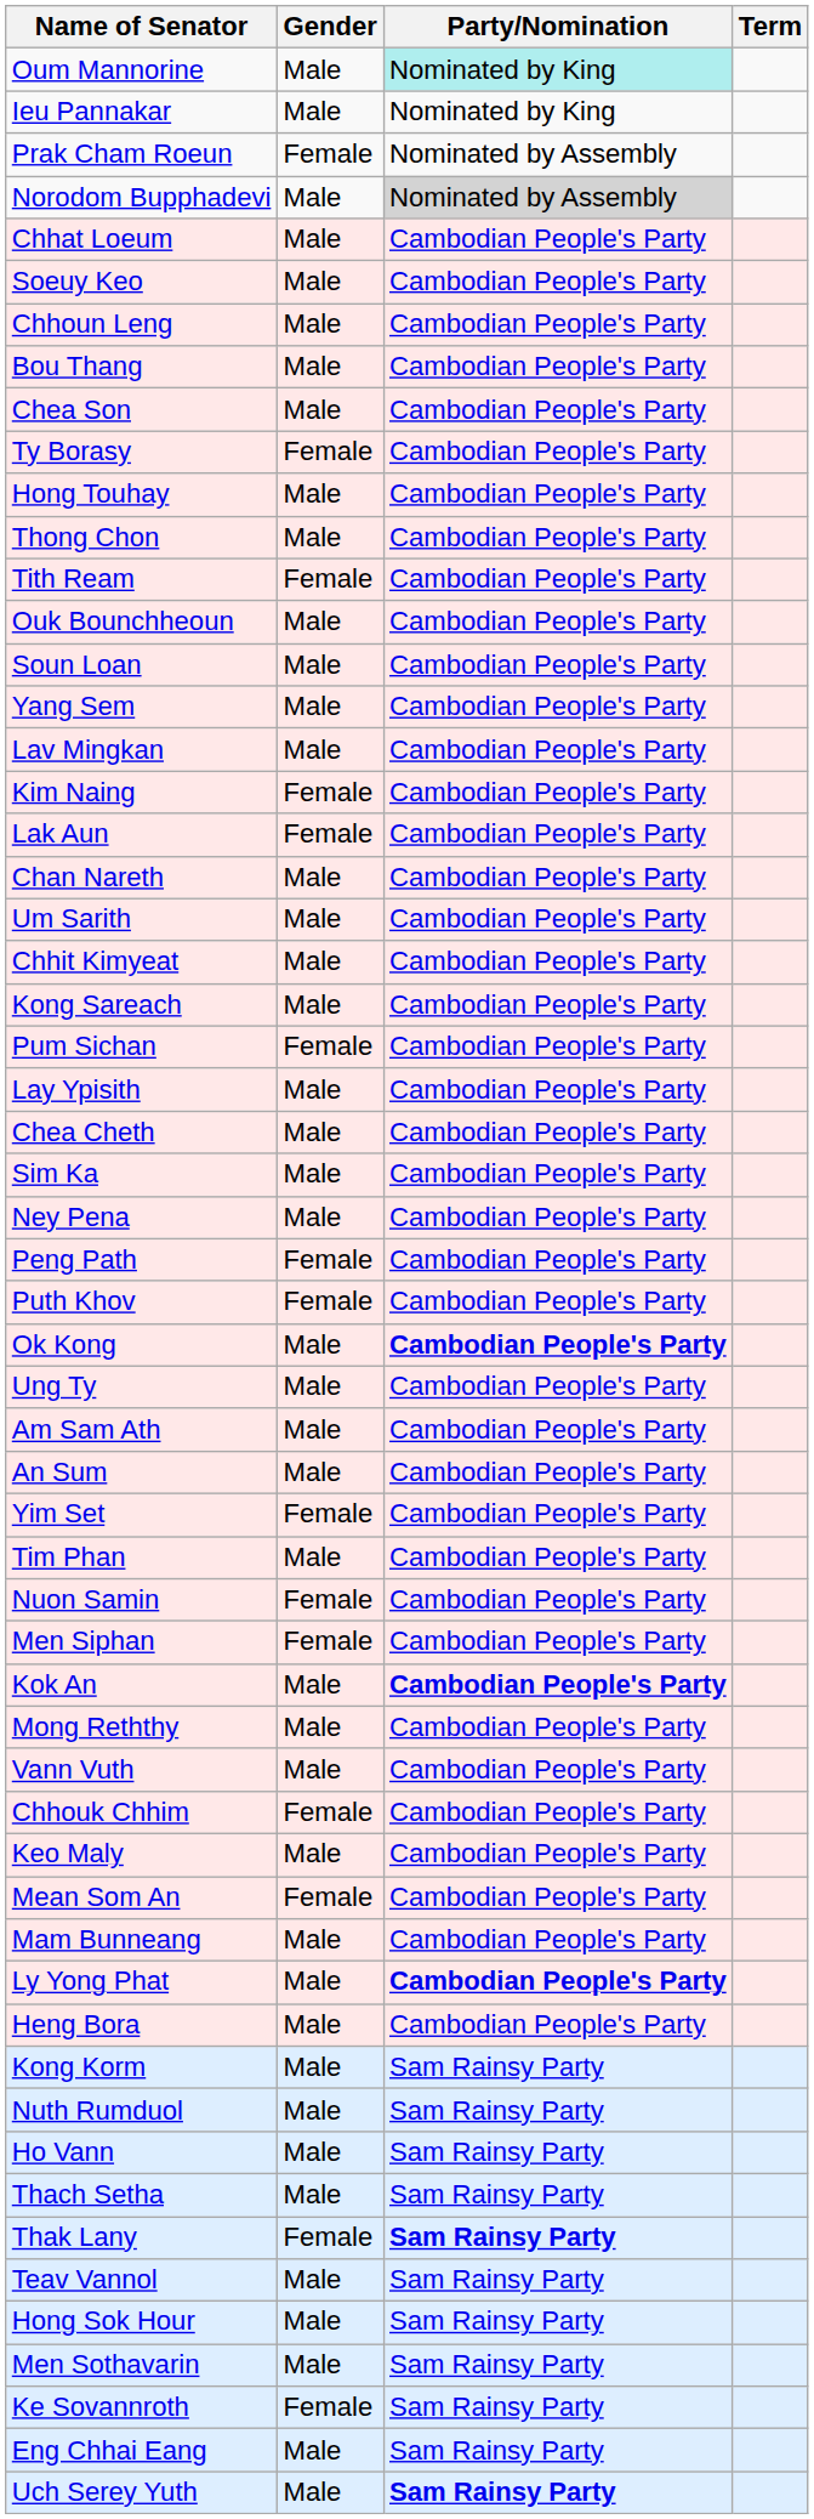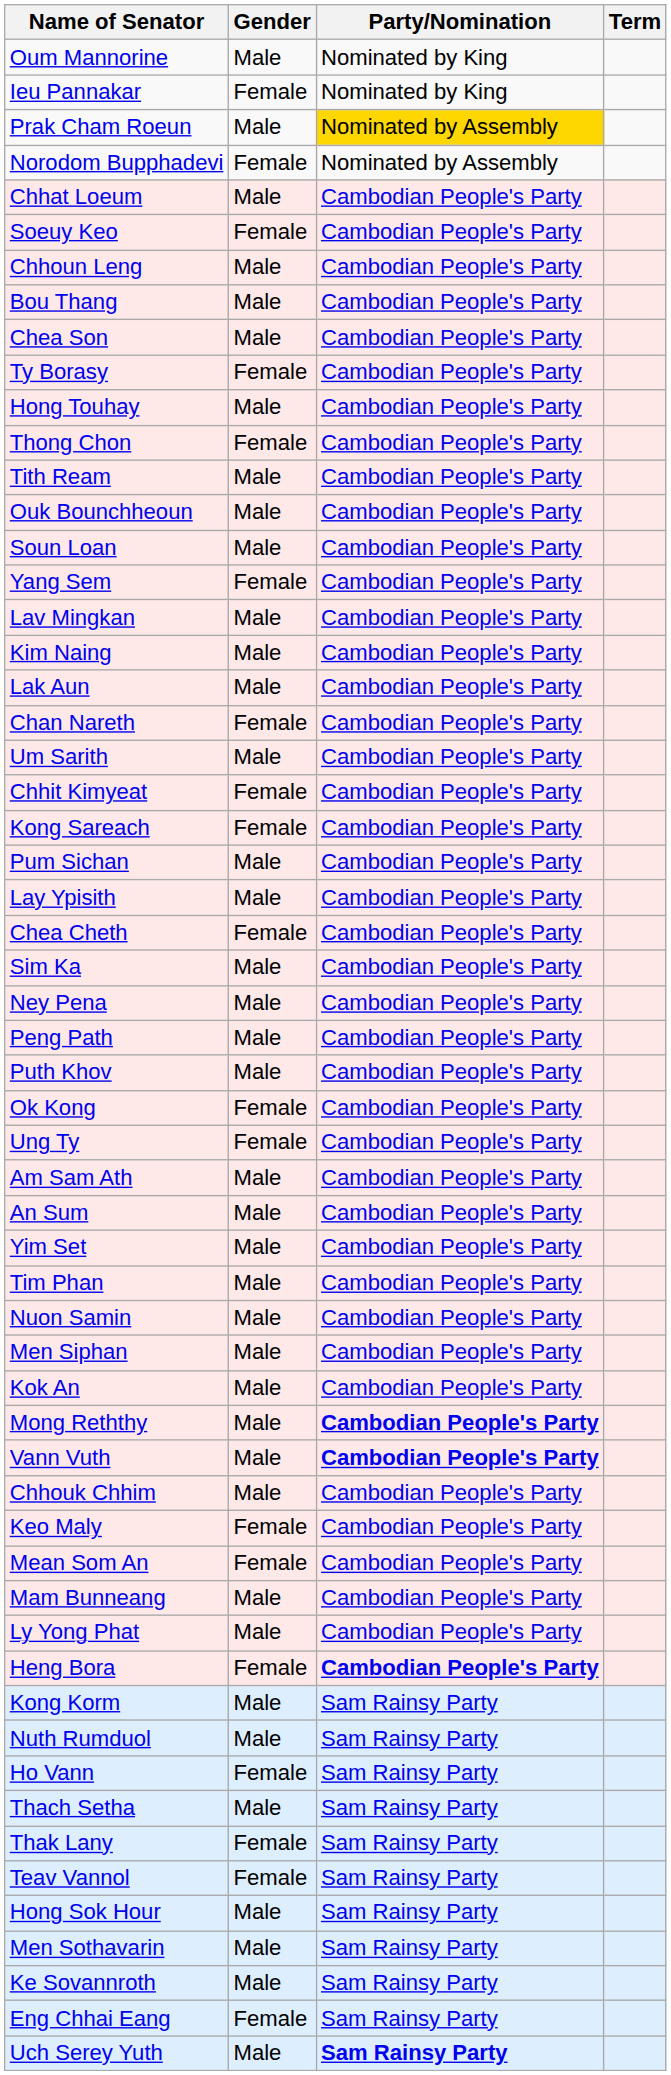 <table class="wikitable sortable">
 <tr valign="middle">
 <th>Name of Senator</th>
 <th>Gender</th>
 <th>Party/Nomination</th>
 <th>Term</th>
 </tr>
 <tr>
 <td><a href='#'>Oum Mannorine</a></td>
 <td>Male</td>
-<td style="background: paleturquoise;">Nominated by King</td>
+<td>Nominated by King</td>
 <td></td>
 </tr>
 <tr>
 <td><a href='#'>Ieu Pannakar</a></td>
-<td>Male</td>
+<td>Female</td>
 <td>Nominated by King</td>
 <td></td>
 </tr>
 <tr>
 <td><a href='#'>Prak Cham Roeun</a></td>
-<td>Female</td>
-<td>Nominated by Assembly</td>
+<td>Male</td>
+<td style="background: gold;">Nominated by Assembly</td>
 <td></td>
 </tr>
 <tr>
 <td><a href='#'>Norodom Bupphadevi</a></td>
-<td>Male</td>
-<td style="background: lightgrey;">Nominated by Assembly</td>
+<td>Female</td>
+<td>Nominated by Assembly</td>
 <td></td>
 </tr>
 <tr bgcolor=#FFE8E8>
 <td><a href='#'>Chhat Loeum</a></td>
 <td>Male</td>
 <td><a href='#'>Cambodian People's Party</a></td>
 <td></td>
 </tr>
 <tr bgcolor=#FFE8E8>
 <td><a href='#'>Soeuy Keo</a></td>
-<td>Male</td>
+<td>Female</td>
 <td><a href='#'>Cambodian People's Party</a></td>
 <td></td>
 </tr>
 <tr bgcolor=#FFE8E8>
 <td><a href='#'>Chhoun Leng</a></td>
 <td>Male</td>
 <td><a href='#'>Cambodian People's Party</a></td>
 <td></td>
 </tr>
 <tr bgcolor=#FFE8E8>
 <td><a href='#'>Bou Thang</a></td>
 <td>Male</td>
 <td><a href='#'>Cambodian People's Party</a></td>
 <td></td>
 </tr>
 <tr bgcolor=#FFE8E8>
 <td><a href='#'>Chea Son</a></td>
 <td>Male</td>
 <td><a href='#'>Cambodian People's Party</a></td>
 <td></td>
 </tr>
 <tr bgcolor=#FFE8E8>
 <td><a href='#'>Ty Borasy</a></td>
 <td>Female</td>
 <td><a href='#'>Cambodian People's Party</a></td>
 <td></td>
 </tr>
 <tr bgcolor=#FFE8E8>
 <td><a href='#'>Hong Touhay</a></td>
 <td>Male</td>
 <td><a href='#'>Cambodian People's Party</a></td>
 <td></td>
 </tr>
 <tr bgcolor=#FFE8E8>
 <td><a href='#'>Thong Chon</a></td>
-<td>Male</td>
+<td>Female</td>
 <td><a href='#'>Cambodian People's Party</a></td>
 <td></td>
 </tr>
 <tr bgcolor=#FFE8E8>
 <td><a href='#'>Tith Ream</a></td>
-<td>Female</td>
+<td>Male</td>
 <td><a href='#'>Cambodian People's Party</a></td>
 <td></td>
 </tr>
 <tr bgcolor=#FFE8E8>
 <td><a href='#'>Ouk Bounchheoun</a></td>
 <td>Male</td>
 <td><a href='#'>Cambodian People's Party</a></td>
 <td></td>
 </tr>
 <tr bgcolor=#FFE8E8>
 <td><a href='#'>Soun Loan</a></td>
 <td>Male</td>
 <td><a href='#'>Cambodian People's Party</a></td>
 <td></td>
 </tr>
 <tr bgcolor=#FFE8E8>
 <td><a href='#'>Yang Sem</a></td>
-<td>Male</td>
+<td>Female</td>
 <td><a href='#'>Cambodian People's Party</a></td>
 <td></td>
 </tr>
 <tr bgcolor=#FFE8E8>
 <td><a href='#'>Lav Mingkan</a></td>
 <td>Male</td>
 <td><a href='#'>Cambodian People's Party</a></td>
 <td></td>
 </tr>
 <tr bgcolor=#FFE8E8>
 <td><a href='#'>Kim Naing</a></td>
-<td>Female</td>
+<td>Male</td>
 <td><a href='#'>Cambodian People's Party</a></td>
 <td></td>
 </tr>
 <tr bgcolor=#FFE8E8>
 <td><a href='#'>Lak Aun</a></td>
-<td>Female</td>
+<td>Male</td>
 <td><a href='#'>Cambodian People's Party</a></td>
 <td></td>
 </tr>
 <tr bgcolor=#FFE8E8>
 <td><a href='#'>Chan Nareth</a></td>
-<td>Male</td>
+<td>Female</td>
 <td><a href='#'>Cambodian People's Party</a></td>
 <td></td>
 </tr>
 <tr bgcolor=#FFE8E8>
 <td><a href='#'>Um Sarith</a></td>
 <td>Male</td>
 <td><a href='#'>Cambodian People's Party</a></td>
 <td></td>
 </tr>
 <tr bgcolor=#FFE8E8>
 <td><a href='#'>Chhit Kimyeat</a></td>
-<td>Male</td>
+<td>Female</td>
 <td><a href='#'>Cambodian People's Party</a></td>
 <td></td>
 </tr>
 <tr bgcolor=#FFE8E8>
 <td><a href='#'>Kong Sareach</a></td>
-<td>Male</td>
+<td>Female</td>
 <td><a href='#'>Cambodian People's Party</a></td>
 <td></td>
 </tr>
 <tr bgcolor=#FFE8E8>
 <td><a href='#'>Pum Sichan</a></td>
-<td>Female</td>
+<td>Male</td>
 <td><a href='#'>Cambodian People's Party</a></td>
 <td></td>
 </tr>
 <tr bgcolor=#FFE8E8>
 <td><a href='#'>Lay Ypisith</a></td>
 <td>Male</td>
 <td><a href='#'>Cambodian People's Party</a></td>
 <td></td>
 </tr>
 <tr bgcolor=#FFE8E8>
 <td><a href='#'>Chea Cheth</a></td>
-<td>Male</td>
+<td>Female</td>
 <td><a href='#'>Cambodian People's Party</a></td>
 <td></td>
 </tr>
 <tr bgcolor=#FFE8E8>
 <td><a href='#'>Sim Ka</a></td>
 <td>Male</td>
 <td><a href='#'>Cambodian People's Party</a></td>
 <td></td>
 </tr>
 <tr bgcolor=#FFE8E8>
 <td><a href='#'>Ney Pena</a></td>
 <td>Male</td>
 <td><a href='#'>Cambodian People's Party</a></td>
 <td></td>
 </tr>
 <tr bgcolor=#FFE8E8>
 <td><a href='#'>Peng Path</a></td>
+<td>Male</td>
+<td><a href='#'>Cambodian People's Party</a></td>
+<td></td>
+</tr>
+<tr bgcolor=#FFE8E8>
+<td><a href='#'>Puth Khov</a></td>
+<td>Male</td>
+<td><a href='#'>Cambodian People's Party</a></td>
+<td></td>
+</tr>
+<tr bgcolor=#FFE8E8>
+<td><a href='#'>Ok Kong</a></td>
 <td>Female</td>
 <td><a href='#'>Cambodian People's Party</a></td>
 <td></td>
 </tr>
 <tr bgcolor=#FFE8E8>
-<td><a href='#'>Puth Khov</a></td>
+<td><a href='#'>Ung Ty</a></td>
 <td>Female</td>
-<td><a href='#'>Cambodian People's Party</a></td>
-<td></td>
-</tr>
-<tr bgcolor=#FFE8E8>
-<td><a href='#'>Ok Kong</a></td>
-<td>Male</td>
-<td><strong><a href='#'>Cambodian People's Party</a></strong></td>
-<td></td>
-</tr>
-<tr bgcolor=#FFE8E8>
-<td><a href='#'>Ung Ty</a></td>
-<td>Male</td>
 <td><a href='#'>Cambodian People's Party</a></td>
 <td></td>
 </tr>
 <tr bgcolor=#FFE8E8>
 <td><a href='#'>Am Sam Ath</a></td>
 <td>Male</td>
 <td><a href='#'>Cambodian People's Party</a></td>
 <td></td>
 </tr>
 <tr bgcolor=#FFE8E8>
 <td><a href='#'>An Sum</a></td>
 <td>Male</td>
 <td><a href='#'>Cambodian People's Party</a></td>
 <td></td>
 </tr>
 <tr bgcolor=#FFE8E8>
 <td><a href='#'>Yim Set</a></td>
-<td>Female</td>
+<td>Male</td>
 <td><a href='#'>Cambodian People's Party</a></td>
 <td></td>
 </tr>
 <tr bgcolor=#FFE8E8>
 <td><a href='#'>Tim Phan</a></td>
 <td>Male</td>
 <td><a href='#'>Cambodian People's Party</a></td>
 <td></td>
 </tr>
 <tr bgcolor=#FFE8E8>
 <td><a href='#'>Nuon Samin</a></td>
-<td>Female</td>
+<td>Male</td>
 <td><a href='#'>Cambodian People's Party</a></td>
 <td></td>
 </tr>
 <tr bgcolor=#FFE8E8>
 <td><a href='#'>Men Siphan</a></td>
-<td>Female</td>
+<td>Male</td>
 <td><a href='#'>Cambodian People's Party</a></td>
 <td></td>
 </tr>
 <tr bgcolor=#FFE8E8>
 <td><a href='#'>Kok An</a></td>
 <td>Male</td>
-<td><strong><a href='#'>Cambodian People's Party</a></strong></td>
+<td><a href='#'>Cambodian People's Party</a></td>
 <td></td>
 </tr>
 <tr bgcolor=#FFE8E8>
 <td><a href='#'>Mong Reththy</a></td>
 <td>Male</td>
-<td><a href='#'>Cambodian People's Party</a></td>
+<td><strong><a href='#'>Cambodian People's Party</a></strong></td>
 <td></td>
 </tr>
 <tr bgcolor=#FFE8E8>
 <td><a href='#'>Vann Vuth</a></td>
 <td>Male</td>
-<td><a href='#'>Cambodian People's Party</a></td>
+<td><strong><a href='#'>Cambodian People's Party</a></strong></td>
 <td></td>
 </tr>
 <tr bgcolor=#FFE8E8>
 <td><a href='#'>Chhouk Chhim</a></td>
-<td>Female</td>
+<td>Male</td>
 <td><a href='#'>Cambodian People's Party</a></td>
 <td></td>
 </tr>
 <tr bgcolor=#FFE8E8>
 <td><a href='#'>Keo Maly</a></td>
-<td>Male</td>
+<td>Female</td>
 <td><a href='#'>Cambodian People's Party</a></td>
 <td></td>
 </tr>
 <tr bgcolor=#FFE8E8>
 <td><a href='#'>Mean Som An</a></td>
 <td>Female</td>
 <td><a href='#'>Cambodian People's Party</a></td>
 <td></td>
 </tr>
 <tr bgcolor=#FFE8E8>
 <td><a href='#'>Mam Bunneang</a></td>
 <td>Male</td>
 <td><a href='#'>Cambodian People's Party</a></td>
 <td></td>
 </tr>
 <tr bgcolor=#FFE8E8>
 <td><a href='#'>Ly Yong Phat</a></td>
 <td>Male</td>
-<td><strong><a href='#'>Cambodian People's Party</a></strong></td>
+<td><a href='#'>Cambodian People's Party</a></td>
 <td></td>
 </tr>
 <tr bgcolor=#FFE8E8>
 <td><a href='#'>Heng Bora</a></td>
-<td>Male</td>
-<td><a href='#'>Cambodian People's Party</a></td>
+<td>Female</td>
+<td><strong><a href='#'>Cambodian People's Party</a></strong></td>
 <td></td>
 </tr>
 <tr bgcolor=#DDEEFF>
 <td><a href='#'>Kong Korm</a></td>
 <td>Male</td>
 <td><a href='#'>Sam Rainsy Party</a></td>
 <td></td>
 </tr>
 <tr bgcolor=#DDEEFF>
 <td><a href='#'>Nuth Rumduol</a></td>
 <td>Male</td>
 <td><a href='#'>Sam Rainsy Party</a></td>
 <td></td>
 </tr>
 <tr bgcolor=#DDEEFF>
 <td><a href='#'>Ho Vann</a></td>
-<td>Male</td>
+<td>Female</td>
 <td><a href='#'>Sam Rainsy Party</a></td>
 <td></td>
 </tr>
 <tr bgcolor=#DDEEFF>
 <td><a href='#'>Thach Setha</a></td>
 <td>Male</td>
 <td><a href='#'>Sam Rainsy Party</a></td>
 <td></td>
 </tr>
 <tr bgcolor=#DDEEFF>
 <td><a href='#'>Thak Lany</a></td>
 <td>Female</td>
-<td><strong><a href='#'>Sam Rainsy Party</a></strong></td>
+<td><a href='#'>Sam Rainsy Party</a></td>
 <td></td>
 </tr>
 <tr bgcolor=#DDEEFF>
 <td><a href='#'>Teav Vannol</a></td>
-<td>Male</td>
+<td>Female</td>
 <td><a href='#'>Sam Rainsy Party</a></td>
 <td></td>
 </tr>
 <tr bgcolor=#DDEEFF>
 <td><a href='#'>Hong Sok Hour</a></td>
 <td>Male</td>
 <td><a href='#'>Sam Rainsy Party</a></td>
 <td></td>
 </tr>
 <tr bgcolor=#DDEEFF>
 <td><a href='#'>Men Sothavarin</a></td>
 <td>Male</td>
 <td><a href='#'>Sam Rainsy Party</a></td>
 <td></td>
 </tr>
 <tr bgcolor=#DDEEFF>
 <td><a href='#'>Ke Sovannroth</a></td>
-<td>Female</td>
+<td>Male</td>
 <td><a href='#'>Sam Rainsy Party</a></td>
 <td></td>
 </tr>
 <tr bgcolor=#DDEEFF>
 <td><a href='#'>Eng Chhai Eang</a></td>
-<td>Male</td>
+<td>Female</td>
 <td><a href='#'>Sam Rainsy Party</a></td>
 <td></td>
 </tr>
 <tr bgcolor=#DDEEFF>
 <td><a href='#'>Uch Serey Yuth</a></td>
 <td>Male</td>
 <td><strong><a href='#'>Sam Rainsy Party</a></strong></td>
 <td></td>
 </tr>
 </table>
